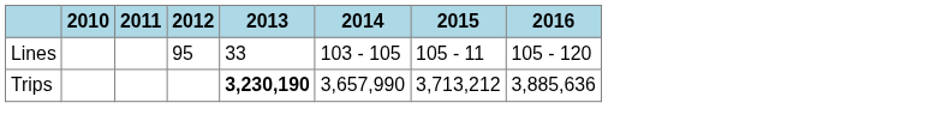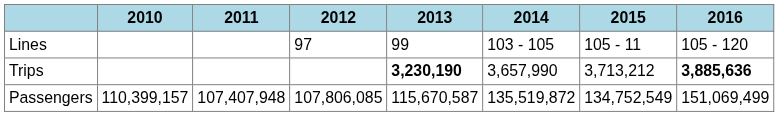 <table border="1" cellpadding="4" style="border-collapse: collapse">
 <tr style="background:lightblue;">
 <th></th>
 <th>2010</th>
 <th>2011</th>
 <th>2012</th>
 <th>2013</th>
 <th>2014</th>
 <th>2015</th>
 <th>2016</th>
 </tr>
 <tr>
 <td>Lines</td>
 <td></td>
 <td></td>
-<td>95</td>
-<td>33</td>
+<td>97</td>
+<td>99</td>
 <td>103 - 105</td>
 <td>105 - 11</td>
 <td>105 - 120</td>
 </tr>
 <tr>
 <td>Trips</td>
 <td></td>
 <td></td>
 <td></td>
 <td><strong>3,230,190</strong></td>
 <td>3,657,990</td>
 <td>3,713,212</td>
-<td>3,885,636</td>
+<td><strong>3,885,636</strong></td>
+</tr>
+<tr>
+<td>Passengers</td>
+<td>110,399,157</td>
+<td>107,407,948</td>
+<td>107,806,085</td>
+<td>115,670,587</td>
+<td>135,519,872</td>
+<td>134,752,549</td>
+<td>151,069,499</td>
 </tr>
 </table>
